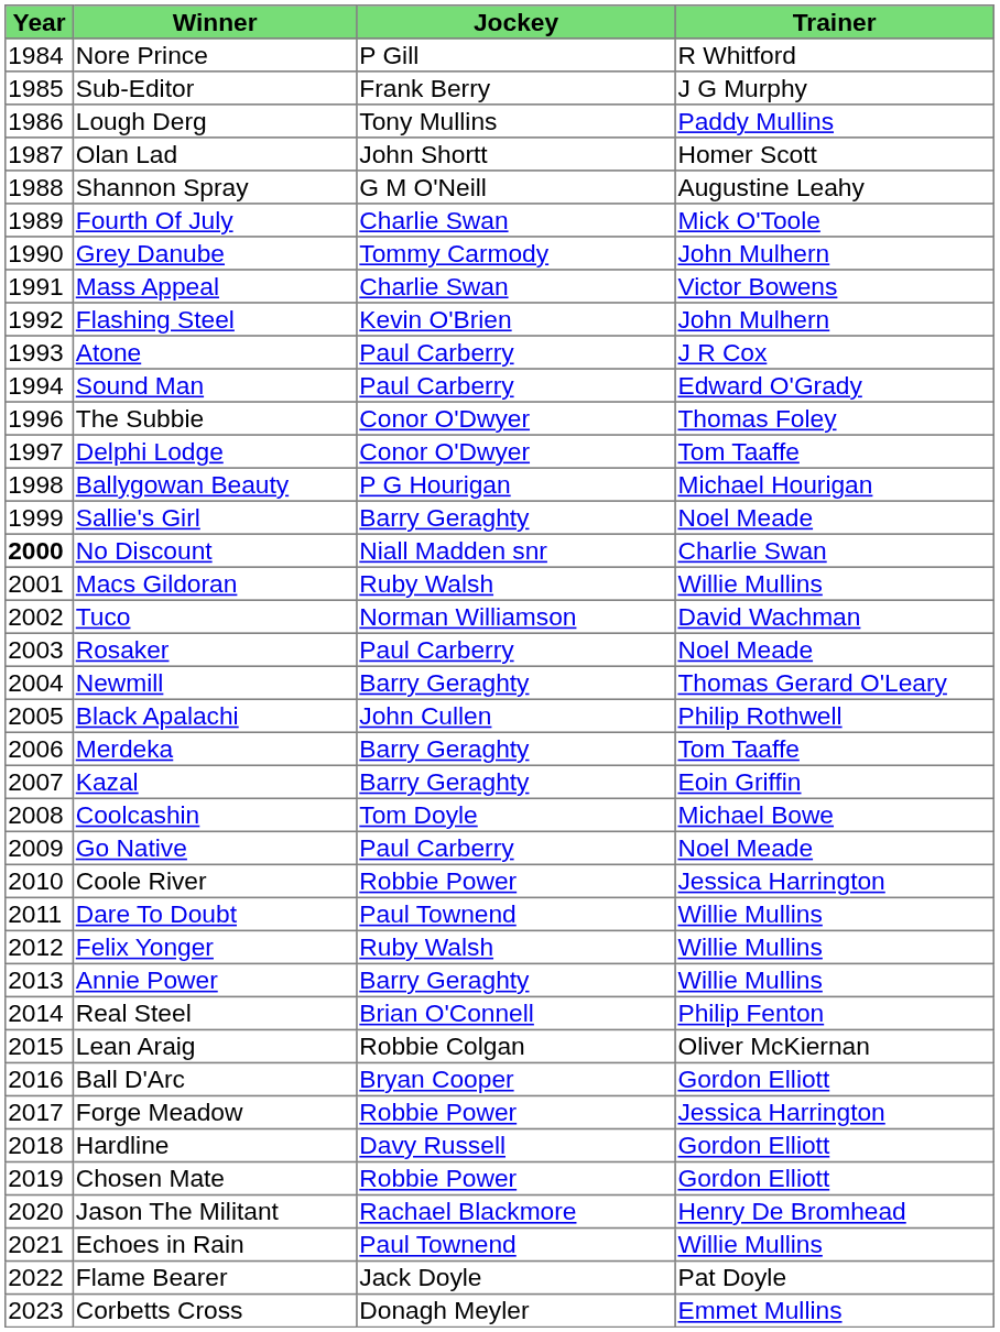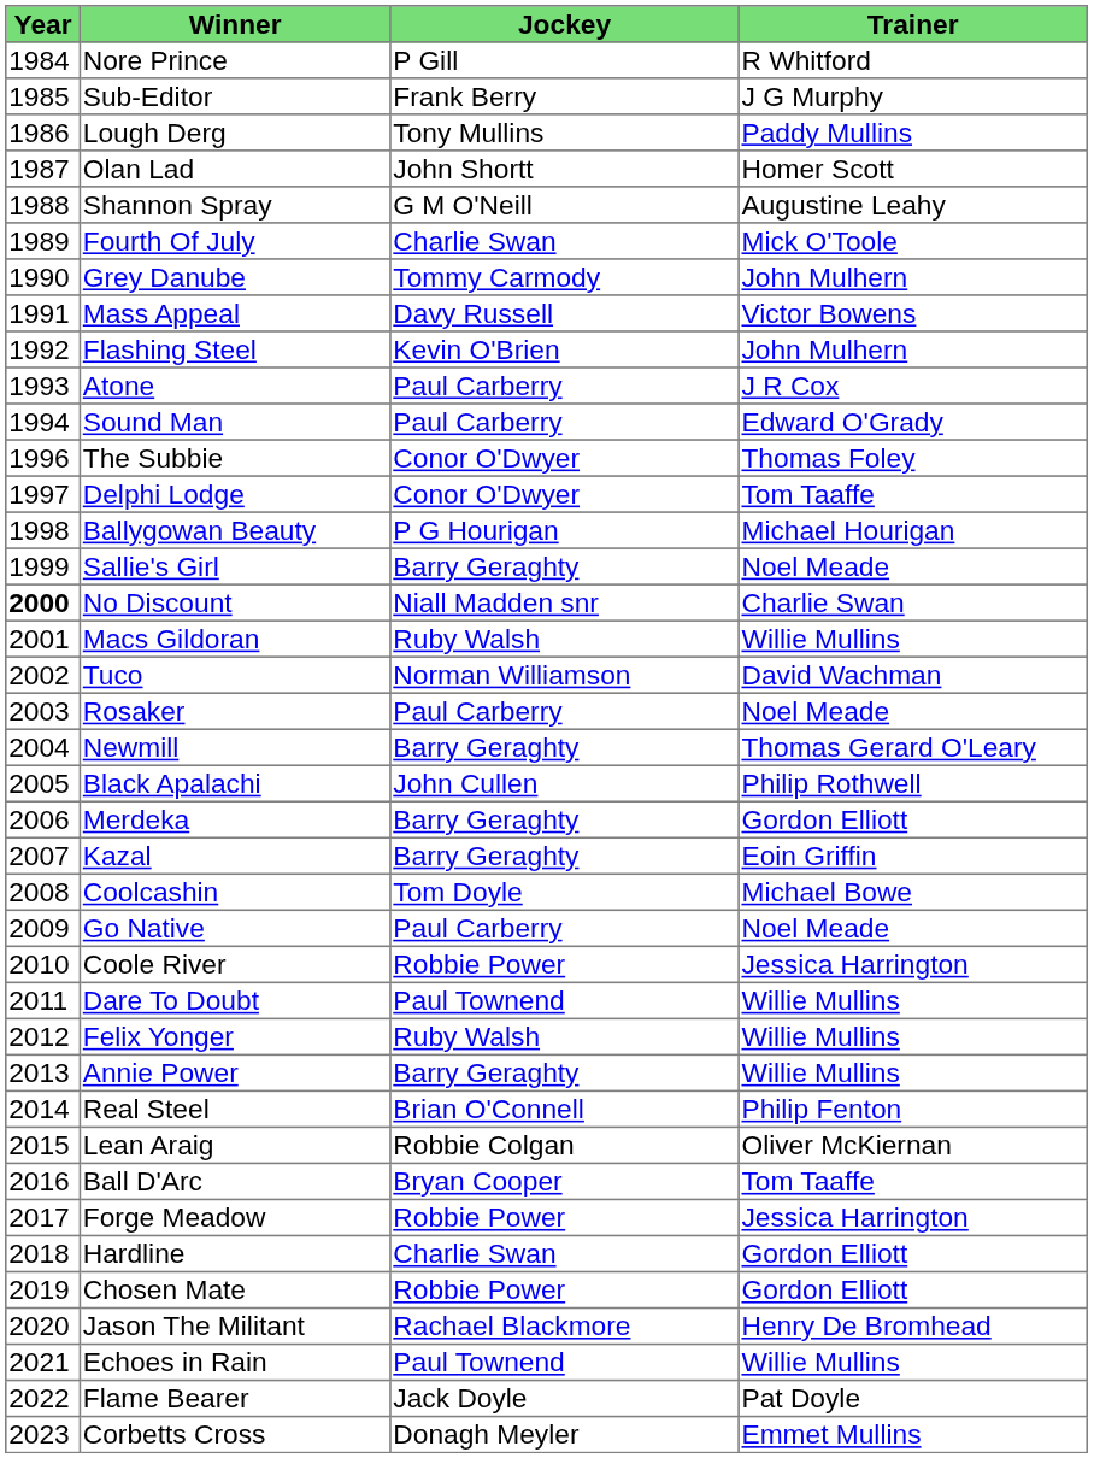 <table class = "sortable" | border="1" style="border-collapse: collapse; font-size:90%">
 <tr bgcolor="#77dd77" align="center">
 <th style="width:36px"><strong>Year</strong><br></th>
 <th style="width:160px"><strong>Winner</strong><br></th>
 <th style="width:180px"><strong>Jockey</strong><br></th>
 <th style="width:180px"><strong>Trainer</strong><br></th>
 </tr>
 <tr>
 <td>1984</td>
 <td>Nore Prince</td>
 <td>P Gill</td>
 <td>R Whitford</td>
 </tr>
 <tr>
 <td>1985</td>
 <td>Sub-Editor</td>
 <td>Frank Berry</td>
 <td>J G Murphy</td>
 </tr>
 <tr>
 <td>1986</td>
 <td>Lough Derg</td>
 <td>Tony Mullins</td>
 <td><a href='#'>Paddy Mullins</a></td>
 </tr>
 <tr>
 <td>1987</td>
 <td>Olan Lad</td>
 <td>John Shortt</td>
 <td>Homer Scott</td>
 </tr>
 <tr>
 <td>1988</td>
 <td>Shannon Spray</td>
 <td>G M O'Neill</td>
 <td>Augustine Leahy</td>
 </tr>
 <tr>
 <td>1989</td>
 <td><a href='#'>Fourth Of July</a></td>
 <td><a href='#'>Charlie Swan</a></td>
 <td><a href='#'>Mick O'Toole</a></td>
 </tr>
 <tr>
 <td>1990</td>
 <td><a href='#'>Grey Danube</a></td>
 <td><a href='#'>Tommy Carmody</a></td>
 <td><a href='#'>John Mulhern</a></td>
 </tr>
 <tr>
 <td>1991</td>
 <td><a href='#'>Mass Appeal</a></td>
-<td><a href='#'>Charlie Swan</a></td>
+<td><a href='#'>Davy Russell</a></td>
 <td><a href='#'>Victor Bowens</a></td>
 </tr>
 <tr>
 <td>1992</td>
 <td><a href='#'>Flashing Steel</a></td>
 <td><a href='#'>Kevin O'Brien</a></td>
 <td><a href='#'>John Mulhern</a></td>
 </tr>
 <tr>
 <td>1993</td>
 <td><a href='#'>Atone</a></td>
 <td><a href='#'>Paul Carberry</a></td>
 <td><a href='#'>J R Cox</a></td>
 </tr>
 <tr>
 <td>1994</td>
 <td><a href='#'>Sound Man</a></td>
 <td><a href='#'>Paul Carberry</a></td>
 <td><a href='#'>Edward O'Grady</a></td>
 </tr>
 <tr>
 <td>1996</td>
 <td>The Subbie</td>
 <td><a href='#'>Conor O'Dwyer</a></td>
 <td><a href='#'>Thomas Foley</a></td>
 </tr>
 <tr>
 <td>1997</td>
 <td><a href='#'>Delphi Lodge</a></td>
 <td><a href='#'>Conor O'Dwyer</a></td>
 <td><a href='#'>Tom Taaffe</a></td>
 </tr>
 <tr>
 <td>1998</td>
 <td><a href='#'>Ballygowan Beauty</a></td>
 <td><a href='#'>P G Hourigan</a></td>
 <td><a href='#'>Michael Hourigan</a></td>
 </tr>
 <tr>
 <td>1999</td>
 <td><a href='#'>Sallie's Girl</a></td>
 <td><a href='#'>Barry Geraghty</a></td>
 <td><a href='#'>Noel Meade</a></td>
 </tr>
 <tr>
 <td><strong>2000</strong></td>
 <td><a href='#'>No Discount</a></td>
 <td><a href='#'>Niall Madden snr</a></td>
 <td><a href='#'>Charlie Swan</a></td>
 </tr>
 <tr>
 <td>2001</td>
 <td><a href='#'>Macs Gildoran</a></td>
 <td><a href='#'>Ruby Walsh</a></td>
 <td><a href='#'>Willie Mullins</a></td>
 </tr>
 <tr>
 <td>2002</td>
 <td><a href='#'>Tuco</a></td>
 <td><a href='#'>Norman Williamson</a></td>
 <td><a href='#'>David Wachman</a></td>
 </tr>
 <tr>
 <td>2003</td>
 <td><a href='#'>Rosaker</a></td>
 <td><a href='#'>Paul Carberry</a></td>
 <td><a href='#'>Noel Meade</a></td>
 </tr>
 <tr>
 <td>2004</td>
 <td><a href='#'>Newmill</a></td>
 <td><a href='#'>Barry Geraghty</a></td>
 <td><a href='#'>Thomas Gerard O'Leary</a></td>
 </tr>
 <tr>
 <td>2005</td>
 <td><a href='#'>Black Apalachi</a></td>
 <td><a href='#'>John Cullen</a></td>
 <td><a href='#'>Philip Rothwell</a></td>
 </tr>
 <tr>
 <td>2006</td>
 <td><a href='#'>Merdeka</a></td>
 <td><a href='#'>Barry Geraghty</a></td>
-<td><a href='#'>Tom Taaffe</a></td>
+<td><a href='#'>Gordon Elliott</a></td>
 </tr>
 <tr>
 <td>2007</td>
 <td><a href='#'>Kazal</a></td>
 <td><a href='#'>Barry Geraghty</a></td>
 <td><a href='#'>Eoin Griffin</a></td>
 </tr>
 <tr>
 <td>2008</td>
 <td><a href='#'>Coolcashin</a></td>
 <td><a href='#'>Tom Doyle</a></td>
 <td><a href='#'>Michael Bowe</a></td>
 </tr>
 <tr>
 <td>2009</td>
 <td><a href='#'>Go Native</a></td>
 <td><a href='#'>Paul Carberry</a></td>
 <td><a href='#'>Noel Meade</a></td>
 </tr>
 <tr>
 <td>2010</td>
 <td>Coole River</td>
 <td><a href='#'>Robbie Power</a></td>
 <td><a href='#'>Jessica Harrington</a></td>
 </tr>
 <tr>
 <td>2011</td>
 <td><a href='#'>Dare To Doubt</a></td>
 <td><a href='#'>Paul Townend</a></td>
 <td><a href='#'>Willie Mullins</a></td>
 </tr>
 <tr>
 <td>2012</td>
 <td><a href='#'>Felix Yonger</a></td>
 <td><a href='#'>Ruby Walsh</a></td>
 <td><a href='#'>Willie Mullins</a></td>
 </tr>
 <tr>
 <td>2013</td>
 <td><a href='#'>Annie Power</a></td>
 <td><a href='#'>Barry Geraghty</a></td>
 <td><a href='#'>Willie Mullins</a></td>
 </tr>
 <tr>
 <td>2014</td>
 <td>Real Steel</td>
 <td><a href='#'>Brian O'Connell</a></td>
 <td><a href='#'>Philip Fenton</a></td>
 </tr>
 <tr>
 <td>2015</td>
 <td>Lean Araig</td>
 <td>Robbie Colgan</td>
 <td>Oliver McKiernan</td>
 </tr>
 <tr>
 <td>2016</td>
 <td>Ball D'Arc</td>
 <td><a href='#'>Bryan Cooper</a></td>
-<td><a href='#'>Gordon Elliott</a></td>
+<td><a href='#'>Tom Taaffe</a></td>
 </tr>
 <tr>
 <td>2017</td>
 <td>Forge Meadow</td>
 <td><a href='#'>Robbie Power</a></td>
 <td><a href='#'>Jessica Harrington</a></td>
 </tr>
 <tr>
 <td>2018</td>
 <td>Hardline</td>
-<td><a href='#'>Davy Russell</a></td>
+<td><a href='#'>Charlie Swan</a></td>
 <td><a href='#'>Gordon Elliott</a></td>
 </tr>
 <tr>
 <td>2019</td>
 <td>Chosen Mate</td>
 <td><a href='#'>Robbie Power</a></td>
 <td><a href='#'>Gordon Elliott</a></td>
 </tr>
 <tr>
 <td>2020</td>
 <td>Jason The Militant</td>
 <td><a href='#'>Rachael Blackmore</a></td>
 <td><a href='#'>Henry De Bromhead</a></td>
 </tr>
 <tr>
 <td>2021</td>
 <td>Echoes in Rain</td>
 <td><a href='#'>Paul Townend</a></td>
 <td><a href='#'>Willie Mullins</a></td>
 </tr>
 <tr>
 <td>2022</td>
 <td>Flame Bearer</td>
 <td>Jack Doyle</td>
 <td>Pat Doyle</td>
 </tr>
 <tr>
 <td>2023</td>
 <td>Corbetts Cross</td>
 <td>Donagh Meyler</td>
 <td><a href='#'>Emmet Mullins</a></td>
 </tr>
 </table>
